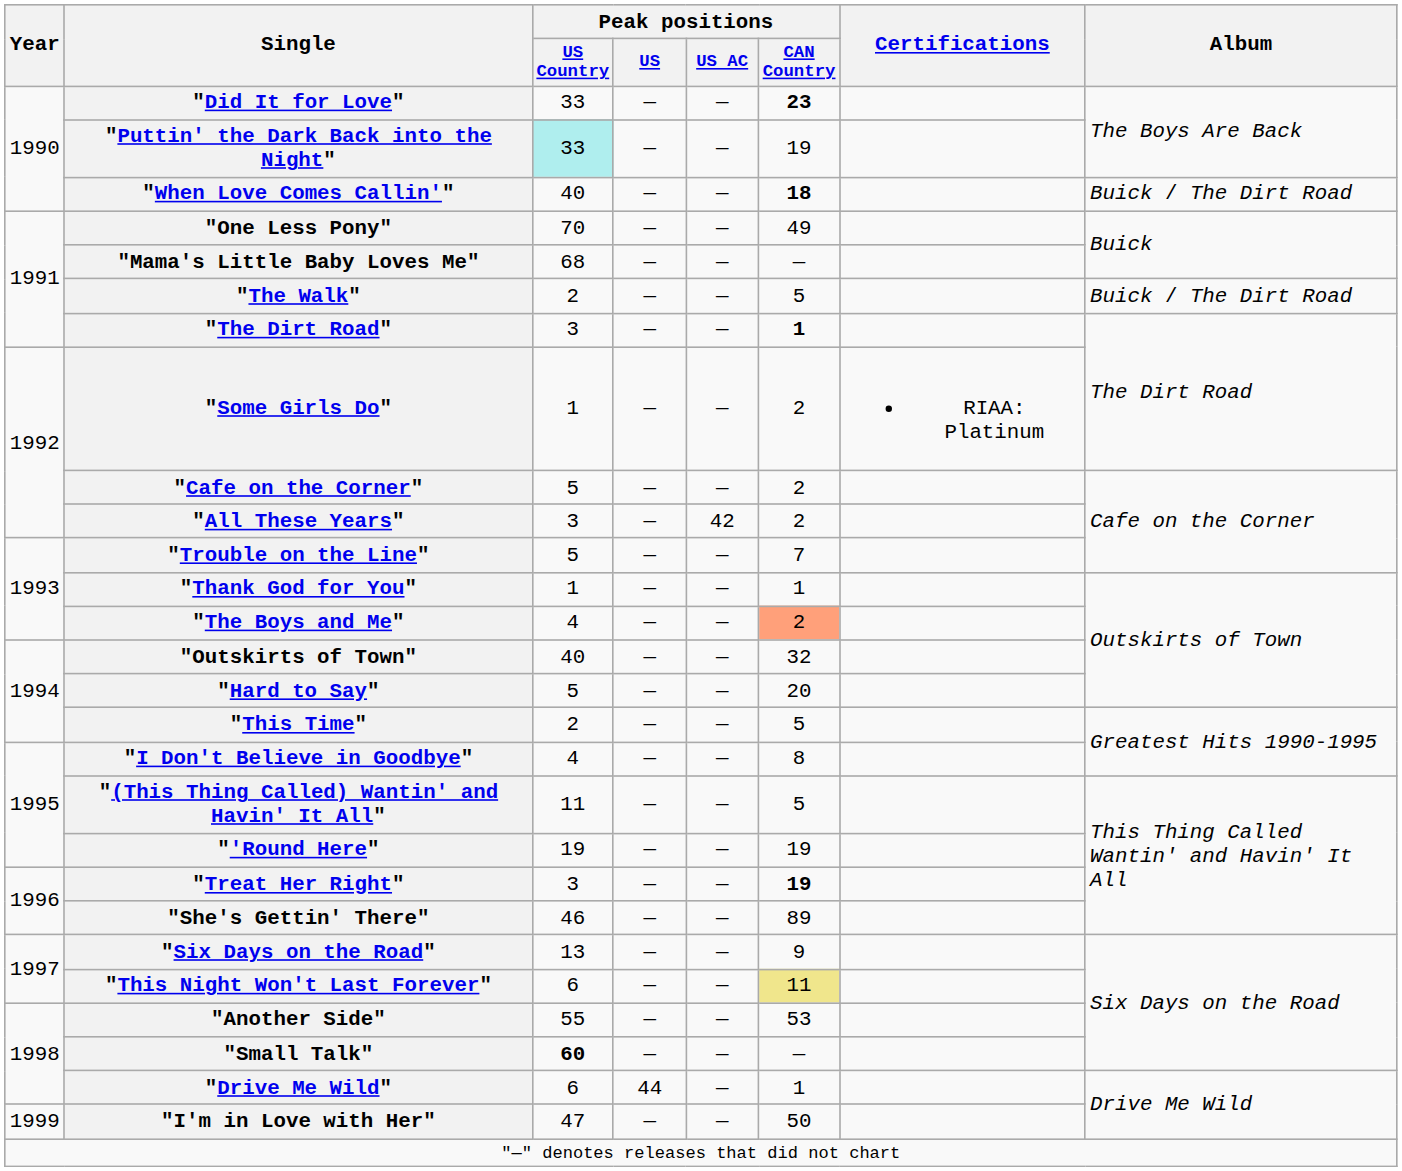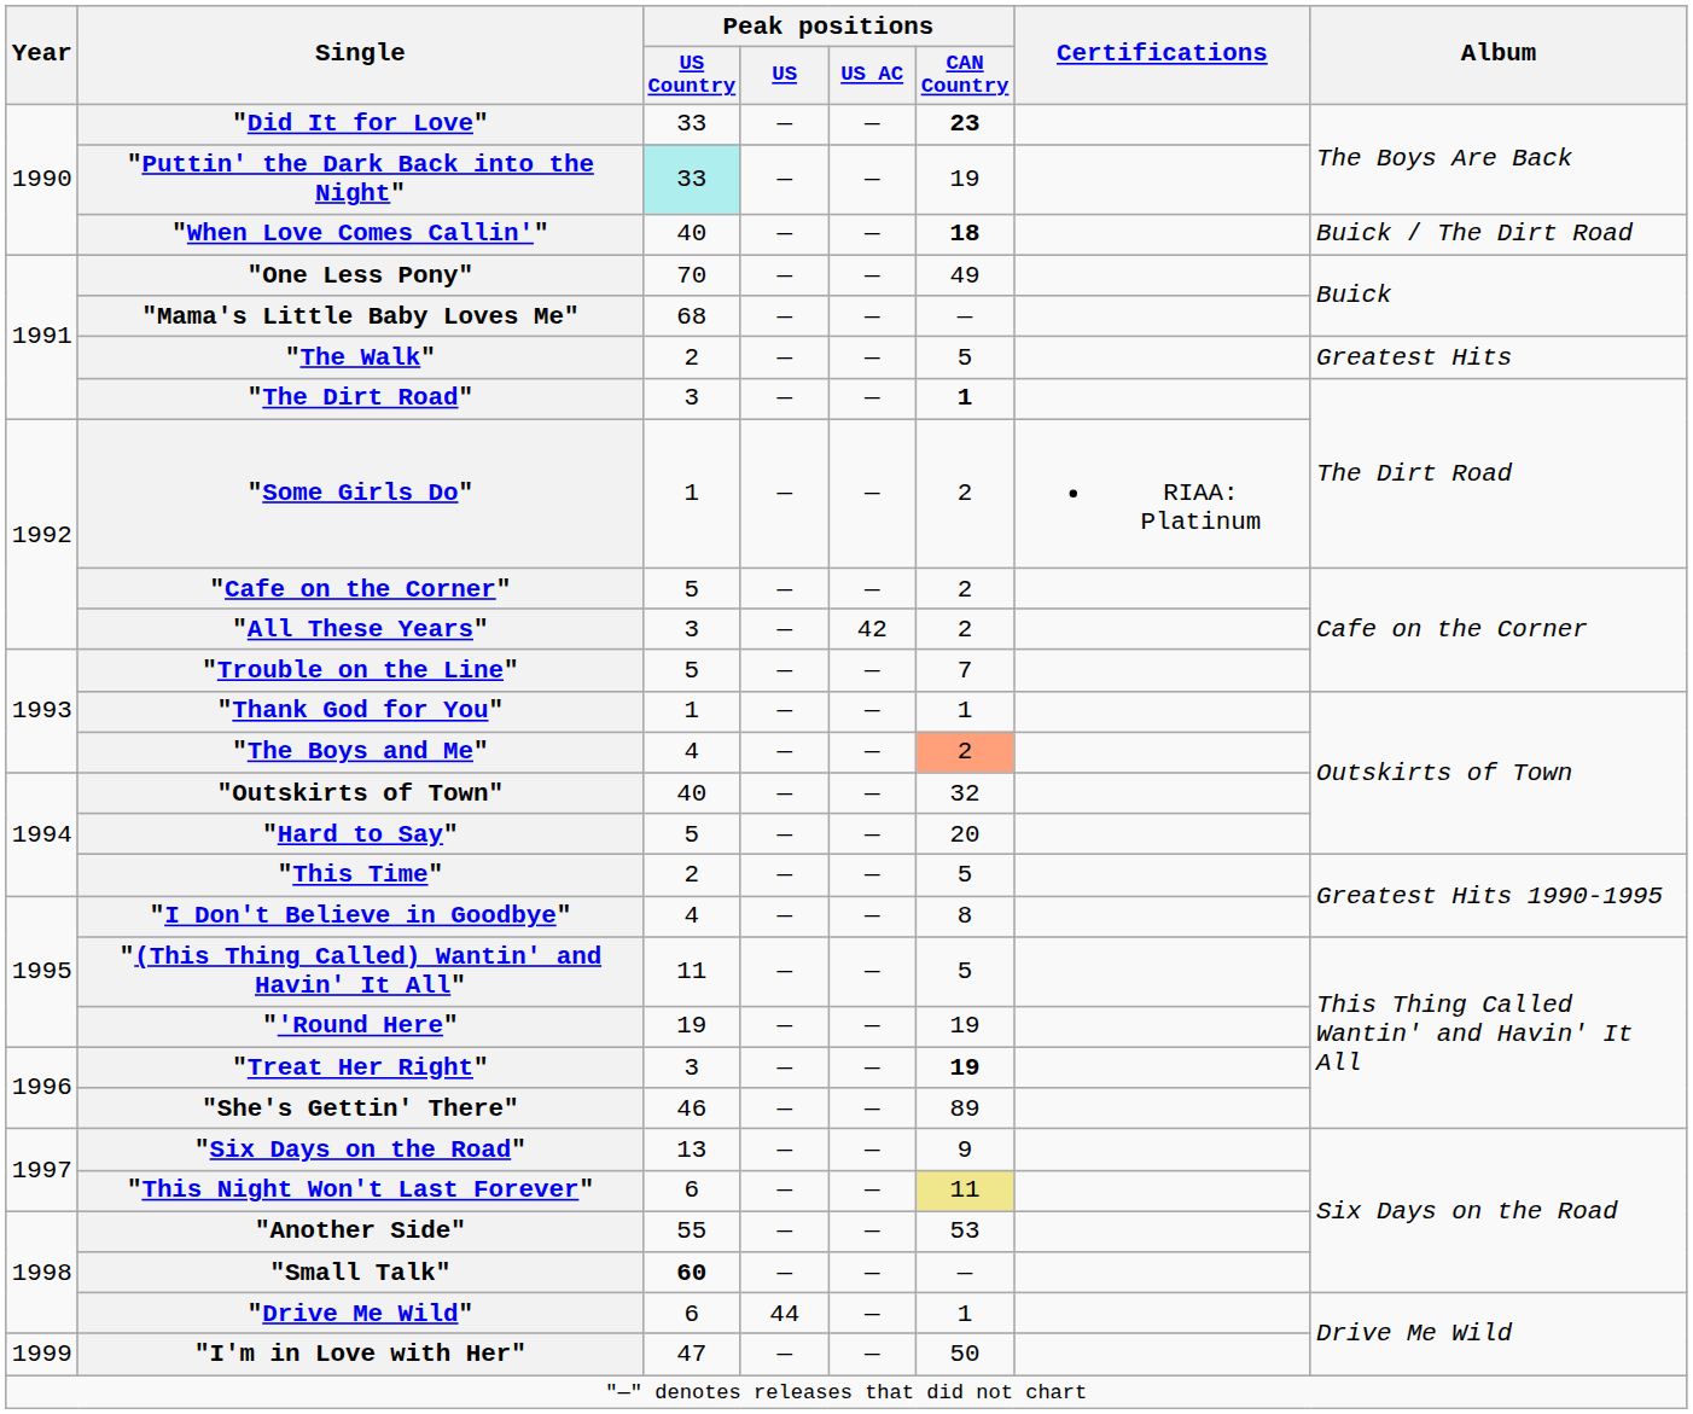 <table class="wikitable plainrowheaders" style="text-align:center;">
 <tr>
 <th rowspan="2">Year</th>
 <th rowspan="2" style="width:22em;">Single</th>
 <th colspan="4">Peak positions</th>
 <th rowspan="2"><a href='#'>Certifications</a></th>
 <th rowspan="2">Album</th>
 </tr>
 <tr style="font-size:smaller;">
 <th width="40"><a href='#'>US Country</a><br></th>
 <th width="40"><a href='#'>US</a><br></th>
 <th width="40"><a href='#'>US AC</a><br></th>
 <th width="40"><a href='#'>CAN Country</a><br></th>
 </tr>
 <tr>
 <td rowspan="3">1990</td>
 <th scope="row">"<a href='#'>Did It for Love</a>"</th>
 <td>33</td>
 <td>—</td>
 <td>—</td>
 <td><strong>23</strong></td>
 <td></td>
 <td rowspan="2" align="left"><em>The Boys Are Back</em></td>
 </tr>
 <tr>
 <th scope="row">"<a href='#'>Puttin' the Dark Back into the Night</a>"</th>
 <td style="background: paleturquoise;">33</td>
 <td>—</td>
 <td>—</td>
 <td>19</td>
 <td></td>
 </tr>
 <tr>
 <th scope="row">"<a href='#'>When Love Comes Callin'</a>"</th>
 <td>40</td>
 <td>—</td>
 <td>—</td>
 <td><strong>18</strong></td>
 <td></td>
 <td align="left"><em>Buick</em> / <em>The Dirt Road</em></td>
 </tr>
 <tr>
 <td rowspan="4">1991</td>
 <th scope="row">"One Less Pony"</th>
 <td>70</td>
 <td>—</td>
 <td>—</td>
 <td>49</td>
 <td></td>
 <td rowspan="2" align="left"><em>Buick</em></td>
 </tr>
 <tr>
 <th scope="row">"Mama's Little Baby Loves Me"</th>
 <td>68</td>
 <td>—</td>
 <td>—</td>
 <td>—</td>
 <td></td>
 </tr>
 <tr>
 <th scope="row">"<a href='#'>The Walk</a>"</th>
 <td>2</td>
 <td>—</td>
 <td>—</td>
 <td>5</td>
 <td></td>
-<td align="left"><em>Buick</em> / <em>The Dirt Road</em></td>
+<td align="left"><em>Greatest Hits</em></td>
 </tr>
 <tr>
 <th scope="row">"<a href='#'>The Dirt Road</a>"</th>
 <td>3</td>
 <td>—</td>
 <td>—</td>
 <td><strong>1</strong></td>
 <td></td>
 <td rowspan="2" align="left"><em>The Dirt Road</em></td>
 </tr>
 <tr>
 <td rowspan="3">1992</td>
 <th scope="row">"<a href='#'>Some Girls Do</a>"</th>
 <td>1</td>
 <td>—</td>
 <td>—</td>
 <td>2</td>
 <td><br><ul><li>RIAA: Platinum</li></ul></td>
 </tr>
 <tr>
 <th scope="row">"<a href='#'>Cafe on the Corner</a>"</th>
 <td>5</td>
 <td>—</td>
 <td>—</td>
 <td>2</td>
 <td></td>
 <td rowspan="3" align="left"><em>Cafe on the Corner</em></td>
 </tr>
 <tr>
 <th scope="row">"<a href='#'>All These Years</a>"</th>
 <td>3</td>
 <td>—</td>
 <td>42</td>
 <td>2</td>
 <td></td>
 </tr>
 <tr>
 <td rowspan="3">1993</td>
 <th scope="row">"<a href='#'>Trouble on the Line</a>"</th>
 <td>5</td>
 <td>—</td>
 <td>—</td>
 <td>7</td>
 <td></td>
 </tr>
 <tr>
 <th scope="row">"<a href='#'>Thank God for You</a>"</th>
 <td>1</td>
 <td>—</td>
 <td>—</td>
 <td>1</td>
 <td></td>
 <td rowspan="4" align="left"><em>Outskirts of Town</em></td>
 </tr>
 <tr>
 <th scope="row">"<a href='#'>The Boys and Me</a>"</th>
 <td>4</td>
 <td>—</td>
 <td>—</td>
 <td style="background: lightsalmon;">2</td>
 <td></td>
 </tr>
 <tr>
 <td rowspan="3">1994</td>
 <th scope="row">"Outskirts of Town"</th>
 <td>40</td>
 <td>—</td>
 <td>—</td>
 <td>32</td>
 <td></td>
 </tr>
 <tr>
 <th scope="row">"<a href='#'>Hard to Say</a>"</th>
 <td>5</td>
 <td>—</td>
 <td>—</td>
 <td>20</td>
 <td></td>
 </tr>
 <tr>
 <th scope="row">"<a href='#'>This Time</a>"</th>
 <td>2</td>
 <td>—</td>
 <td>—</td>
 <td>5</td>
 <td></td>
 <td rowspan="2" align="left"><em>Greatest Hits 1990-1995</em></td>
 </tr>
 <tr>
 <td rowspan="3">1995</td>
 <th scope="row">"<a href='#'>I Don't Believe in Goodbye</a>"</th>
 <td>4</td>
 <td>—</td>
 <td>—</td>
 <td>8</td>
 <td></td>
 </tr>
 <tr>
 <th scope="row">"<a href='#'>(This Thing Called) Wantin' and Havin' It All</a>"</th>
 <td>11</td>
 <td>—</td>
 <td>—</td>
 <td>5</td>
 <td></td>
 <td rowspan="4" align="left"><em>This Thing Called<br>Wantin' and Havin' It All</em></td>
 </tr>
 <tr>
 <th scope="row">"<a href='#'>'Round Here</a>"</th>
 <td>19</td>
 <td>—</td>
 <td>—</td>
 <td>19</td>
 <td></td>
 </tr>
 <tr>
 <td rowspan="2">1996</td>
 <th scope="row">"<a href='#'>Treat Her Right</a>"</th>
 <td>3</td>
 <td>—</td>
 <td>—</td>
 <td><strong>19</strong></td>
 <td></td>
 </tr>
 <tr>
 <th scope="row">"She's Gettin' There"</th>
 <td>46</td>
 <td>—</td>
 <td>—</td>
 <td>89</td>
 <td></td>
 </tr>
 <tr>
 <td rowspan="2">1997</td>
 <th scope="row">"<a href='#'>Six Days on the Road</a>"</th>
 <td>13</td>
 <td>—</td>
 <td>—</td>
 <td>9</td>
 <td></td>
 <td rowspan="4" align="left"><em>Six Days on the Road</em></td>
 </tr>
 <tr>
 <th scope="row">"<a href='#'>This Night Won't Last Forever</a>"</th>
 <td>6</td>
 <td>—</td>
 <td>—</td>
 <td style="background: khaki;">11</td>
 <td></td>
 </tr>
 <tr>
 <td rowspan="3">1998</td>
 <th scope="row">"Another Side"</th>
 <td>55</td>
 <td>—</td>
 <td>—</td>
 <td>53</td>
 <td></td>
 </tr>
 <tr>
 <th scope="row">"Small Talk"</th>
 <td><strong>60</strong></td>
 <td>—</td>
 <td>—</td>
 <td>—</td>
 <td></td>
 </tr>
 <tr>
 <th scope="row">"<a href='#'>Drive Me Wild</a>"</th>
 <td>6</td>
 <td>44</td>
 <td>—</td>
 <td>1</td>
 <td></td>
 <td rowspan="2" align="left"><em>Drive Me Wild</em></td>
 </tr>
 <tr>
 <td>1999</td>
 <th scope="row">"I'm in Love with Her"</th>
 <td>47</td>
 <td>—</td>
 <td>—</td>
 <td>50</td>
 <td></td>
 </tr>
 <tr>
 <td colspan="8" style="font-size:8pt">"—" denotes releases that did not chart</td>
 </tr>
 </table>
